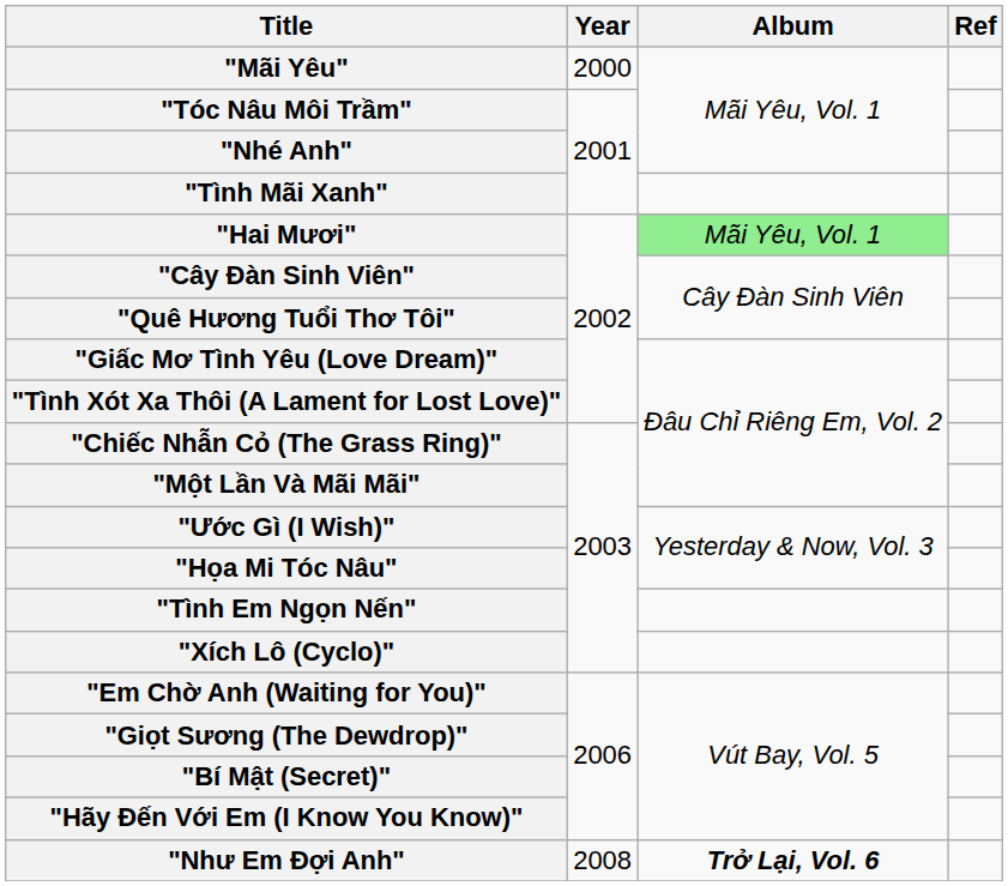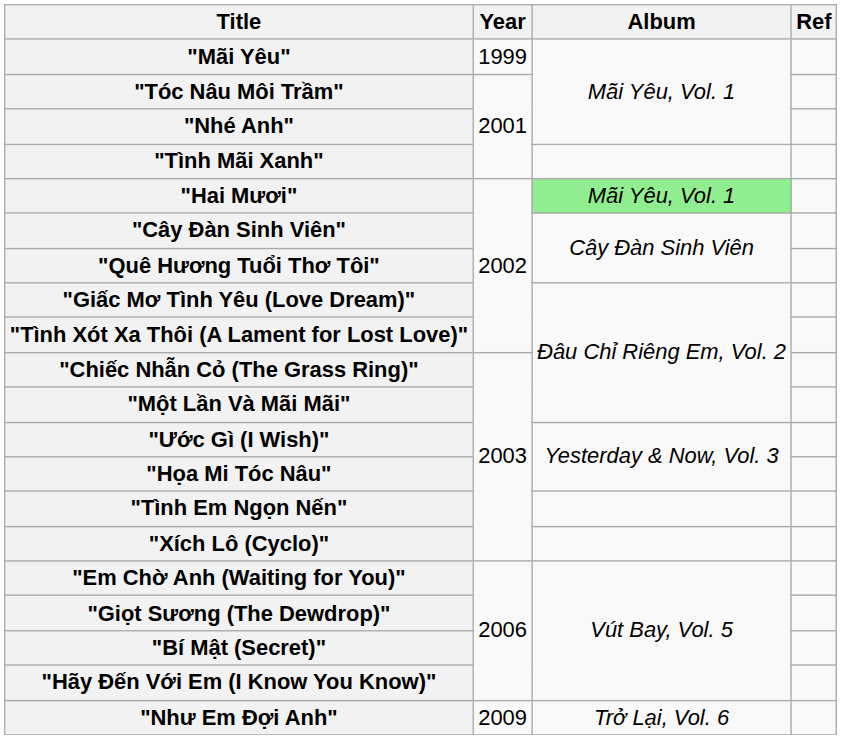 <table class="wikitable plainrowheaders" style="text-align:center;">
 <tr>
 <th>Title</th>
 <th>Year</th>
 <th>Album</th>
 <th>Ref</th>
 </tr>
 <tr>
 <th scope="row">"Mãi Yêu"</th>
-<td>2000</td>
+<td>1999</td>
 <td rowspan="3"><em>Mãi Yêu, Vol. 1</em></td>
 <td><br></td>
 </tr>
 <tr>
 <th scope="row">"Tóc Nâu Môi Trầm"</th>
 <td rowspan="3">2001</td>
 <td></td>
 </tr>
 <tr>
 <th scope="row">"Nhé Anh" </th>
 <td></td>
 </tr>
 <tr>
 <th scope="row">"Tình Mãi Xanh"</th>
 <td></td>
 <td></td>
 </tr>
 <tr>
 <th scope="row">"Hai Mươi"</th>
 <td rowspan="5">2002</td>
 <td style="background: lightgreen;"><em>Mãi Yêu, Vol. 1</em></td>
 <td><br></td>
 </tr>
 <tr>
 <th scope="row">"Cây Đàn Sinh Viên"</th>
 <td rowspan="2"><em>Cây Đàn Sinh Viên</em></td>
 <td><br></td>
 </tr>
 <tr>
 <th scope="row">"Quê Hương Tuổi Thơ Tôi"</th>
 <td></td>
 </tr>
 <tr>
 <th scope="row">"Giấc Mơ Tình Yêu (Love Dream)"</th>
 <td rowspan="4"><em>Đâu Chỉ Riêng Em, Vol. 2</em></td>
 <td><br></td>
 </tr>
 <tr>
 <th scope="row">"Tình Xót Xa Thôi (A Lament for Lost Love)"</th>
 <td></td>
 </tr>
 <tr>
 <th scope="row">"Chiếc Nhẫn Cỏ (The Grass Ring)"</th>
 <td rowspan="6">2003</td>
 <td></td>
 </tr>
 <tr>
 <th scope="row">"Một Lần Và Mãi Mãi"</th>
 <td></td>
 </tr>
 <tr>
 <th scope="row">"Ước Gì (I Wish)"</th>
 <td rowspan="2"><em>Yesterday & Now, Vol. 3</em></td>
 <td></td>
 </tr>
 <tr>
 <th scope="row">"Họa Mi Tóc Nâu"</th>
 <td></td>
 </tr>
 <tr>
 <th scope="row">"Tình Em Ngọn Nến"</th>
 <td></td>
 <td></td>
 </tr>
 <tr>
 <th scope="row">"Xích Lô (Cyclo)"</th>
 <td></td>
 <td><br></td>
 </tr>
 <tr>
 <th scope="row">"Em Chờ Anh (Waiting for You)"</th>
 <td rowspan="4">2006</td>
 <td rowspan="4"><em>Vút Bay, Vol. 5</em></td>
 <td></td>
 </tr>
 <tr>
 <th scope="row">"Giọt Sương (The Dewdrop)"</th>
 <td></td>
 </tr>
 <tr>
 <th scope="row">"Bí Mật (Secret)"</th>
 <td></td>
 </tr>
 <tr>
 <th scope="row">"Hãy Đến Với Em (I Know You Know)"</th>
 <td></td>
 </tr>
 <tr>
 <th scope="row">"Như Em Đợi Anh"</th>
-<td>2008</td>
-<td><strong><em>Trở Lại, Vol. 6</em></strong></td>
+<td>2009</td>
+<td><em>Trở Lại, Vol. 6</em></td>
 <td></td>
 </tr>
 </table>
